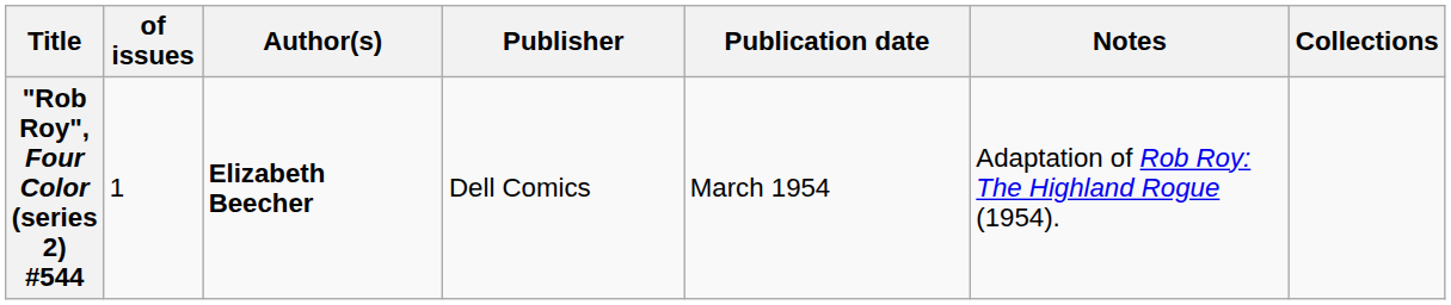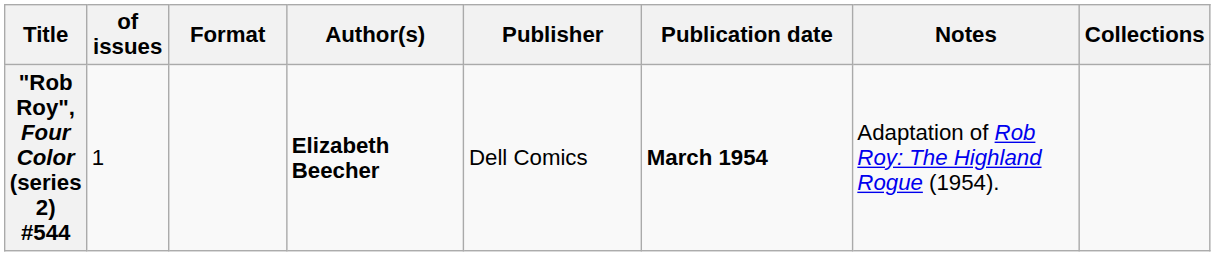 <table class="wikitable">
 <tr>
 <th>Title</th>
 <th style="width:40pt"> of issues</th>
+<th style="width:75pt">Format</th>
 <th style="width:125pt">Author(s)</th>
 <th style="width:125pt">Publisher</th>
 <th style="width:150pt">Publication date</th>
 <th style="width:175pt">Notes</th>
 <th>Collections</th>
 </tr>
 <tr>
 <th>"Rob Roy", <em>Four Color</em> (series 2) #544</th>
 <td>1</td>
+<td></td>
 <td><strong>Elizabeth Beecher</strong></td>
 <td>Dell Comics</td>
-<td>March 1954</td>
+<td><strong>March 1954</strong></td>
 <td>Adaptation of <em><a href='#'>Rob Roy: The Highland Rogue</a></em> (1954).</td>
 <td></td>
 </tr>
 </table>
